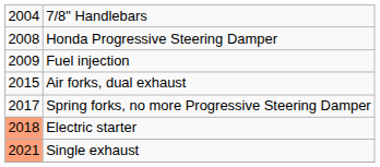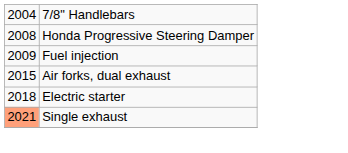 <table class="wikitable">
 <tr>
 <td>2004</td>
 <td>7/8" Handlebars</td>
 </tr>
 <tr>
 <td>2008</td>
 <td>Honda Progressive Steering Damper</td>
 </tr>
 <tr>
 <td>2009</td>
 <td>Fuel injection</td>
 </tr>
 <tr>
 <td>2015</td>
 <td>Air forks, dual exhaust</td>
 </tr>
 <tr>
-<td>2017</td>
-<td>Spring forks, no more Progressive Steering Damper</td>
-</tr>
-<tr>
-<td style="background: lightsalmon;">2018</td>
+<td>2018</td>
 <td>Electric starter</td>
 </tr>
 <tr>
 <td style="background: lightsalmon;">2021</td>
 <td>Single exhaust</td>
 </tr>
 <tr>
 </tr>
 </table>
